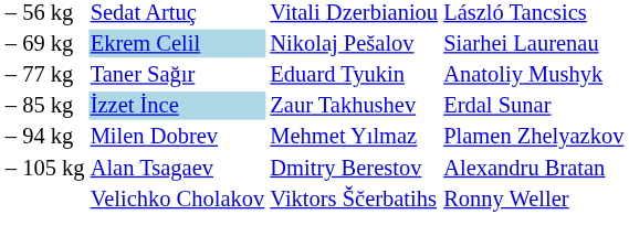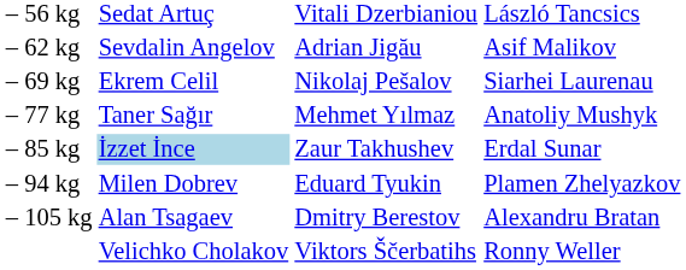 <table>
 <tr>
 <td>– 56 kg<br></td>
 <td> <a href='#'>Sedat Artuç</a></td>
 <td> <a href='#'>Vitali Dzerbianiou</a></td>
 <td> <a href='#'>László Tancsics</a></td>
 </tr>
 <tr>
+<td>– 62 kg<br></td>
+<td> <a href='#'>Sevdalin Angelov</a></td>
+<td> <a href='#'>Adrian Jigău</a></td>
+<td> <a href='#'>Asif Malikov</a></td>
+</tr>
+<tr>
 <td>– 69 kg<br></td>
-<td style="background: lightblue;"> <a href='#'>Ekrem Celil</a></td>
+<td> <a href='#'>Ekrem Celil</a></td>
 <td> <a href='#'>Nikolaj Pešalov</a></td>
 <td> <a href='#'>Siarhei Laurenau</a></td>
 </tr>
 <tr>
 <td>– 77 kg<br></td>
 <td> <a href='#'>Taner Sağır</a></td>
-<td> <a href='#'>Eduard Tyukin</a></td>
+<td> <a href='#'>Mehmet Yılmaz</a></td>
 <td> <a href='#'>Anatoliy Mushyk</a></td>
 </tr>
 <tr>
 <td>– 85 kg<br></td>
 <td style="background: lightblue;"> <a href='#'>İzzet İnce</a></td>
 <td> <a href='#'>Zaur Takhushev</a></td>
 <td> <a href='#'>Erdal Sunar</a></td>
 </tr>
 <tr>
 <td>– 94 kg<br></td>
 <td> <a href='#'>Milen Dobrev</a></td>
-<td> <a href='#'>Mehmet Yılmaz</a></td>
+<td> <a href='#'>Eduard Tyukin</a></td>
 <td> <a href='#'>Plamen Zhelyazkov</a></td>
 </tr>
 <tr>
 <td>– 105 kg<br></td>
 <td> <a href='#'>Alan Tsagaev</a></td>
 <td> <a href='#'>Dmitry Berestov</a></td>
 <td> <a href='#'>Alexandru Bratan</a></td>
 </tr>
 <tr>
 <td><br></td>
 <td> <a href='#'>Velichko Cholakov</a></td>
 <td> <a href='#'>Viktors Ščerbatihs</a></td>
 <td> <a href='#'>Ronny Weller</a></td>
 </tr>
 </table>
